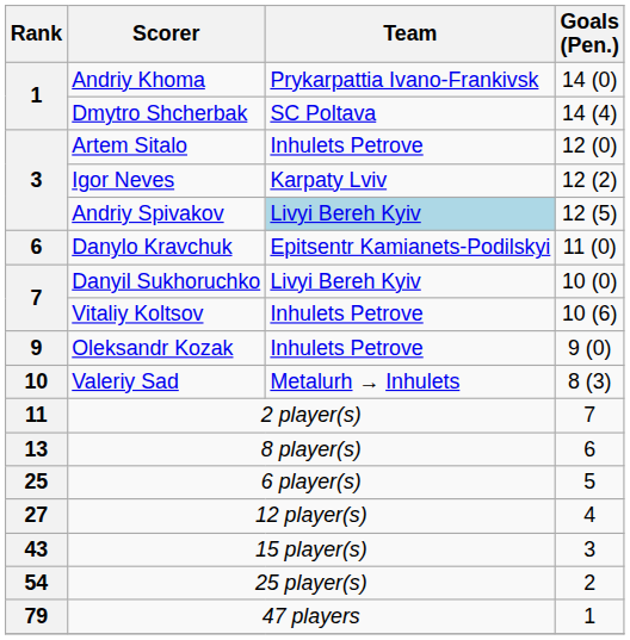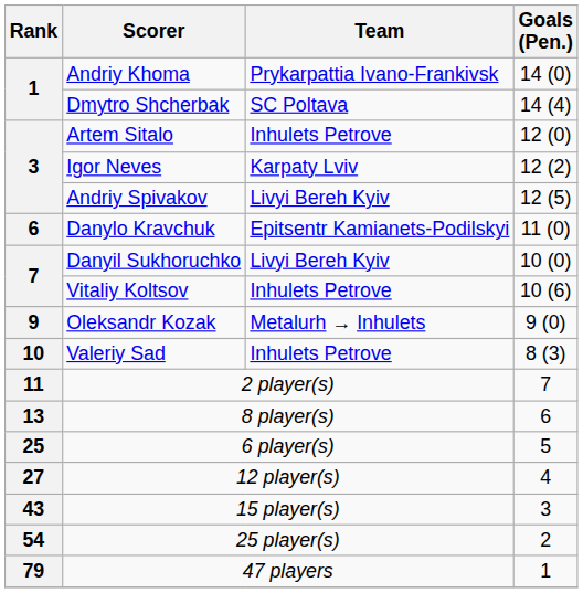 <table class="wikitable">
 <tr>
 <th>Rank</th>
 <th>Scorer</th>
 <th>Team</th>
 <th>Goals<br>(Pen.)</th>
 </tr>
 <tr>
 <th align=center rowspan=2>1</th>
 <td><a href='#'>Andriy Khoma</a></td>
 <td><a href='#'>Prykarpattia Ivano-Frankivsk</a></td>
 <td align=center>14 (0)</td>
 </tr>
 <tr>
 <td><a href='#'>Dmytro Shcherbak</a></td>
 <td><a href='#'>SC Poltava</a></td>
 <td align=center>14 (4)</td>
 </tr>
 <tr>
 <th align=center rowspan=3>3</th>
 <td><a href='#'>Artem Sitalo</a></td>
 <td><a href='#'>Inhulets Petrove</a></td>
 <td align=center>12 (0)</td>
 </tr>
 <tr>
 <td> <a href='#'>Igor Neves</a></td>
 <td><a href='#'>Karpaty Lviv</a></td>
 <td align=center>12 (2)</td>
 </tr>
 <tr>
 <td><a href='#'>Andriy Spivakov</a></td>
-<td style="background: lightblue;"><a href='#'>Livyi Bereh Kyiv</a></td>
+<td><a href='#'>Livyi Bereh Kyiv</a></td>
 <td align=center>12 (5)</td>
 </tr>
 <tr>
 <th align=center rowspan=1>6</th>
 <td><a href='#'>Danylo Kravchuk</a></td>
 <td><a href='#'>Epitsentr Kamianets-Podilskyi</a></td>
 <td align=center>11 (0)</td>
 </tr>
 <tr>
 <th align=center rowspan=2>7</th>
 <td><a href='#'>Danyil Sukhoruchko</a></td>
 <td><a href='#'>Livyi Bereh Kyiv</a></td>
 <td align=center>10 (0)</td>
 </tr>
 <tr>
 <td><a href='#'>Vitaliy Koltsov</a></td>
 <td><a href='#'>Inhulets Petrove</a></td>
 <td align=center>10 (6)</td>
 </tr>
 <tr>
 <th align=center rowspan=1>9</th>
 <td><a href='#'>Oleksandr Kozak</a></td>
-<td><a href='#'>Inhulets Petrove</a></td>
+<td><a href='#'>Metalurh</a> → <a href='#'>Inhulets</a></td>
 <td align=center>9 (0)</td>
 </tr>
 <tr>
 <th align=center rowspan=1>10</th>
 <td><a href='#'>Valeriy Sad</a></td>
-<td><a href='#'>Metalurh</a> → <a href='#'>Inhulets</a></td>
+<td><a href='#'>Inhulets Petrove</a></td>
 <td align=center>8 (3)</td>
 </tr>
 <tr>
 <th align=center>11</th>
 <td colspan=2 align=center><em>2 player(s)</em></td>
 <td align=center>7</td>
 </tr>
 <tr>
 <th align=center>13</th>
 <td colspan=2 align=center><em>8 player(s)</em></td>
 <td align=center>6</td>
 </tr>
 <tr>
 <th align=center>25</th>
 <td colspan=2 align=center><em>6 player(s)</em></td>
 <td align=center>5</td>
 </tr>
 <tr>
 <th align=center>27</th>
 <td colspan=2 align=center><em>12 player(s)</em></td>
 <td align=center>4</td>
 </tr>
 <tr>
 <th align=center>43</th>
 <td colspan=2 align=center><em>15 player(s)</em></td>
 <td align=center>3</td>
 </tr>
 <tr>
 <th align=center>54</th>
 <td colspan=2 align=center><em>25 player(s)</em></td>
 <td align=center>2</td>
 </tr>
 <tr>
 <th align=center>79</th>
 <td colspan=2 align=center><em>47 players</em></td>
 <td align=center>1</td>
 </tr>
 <tr>
 </tr>
 </table>
